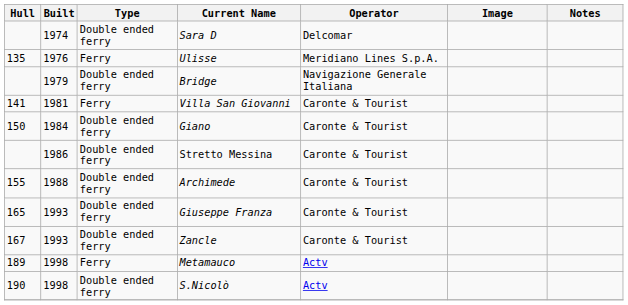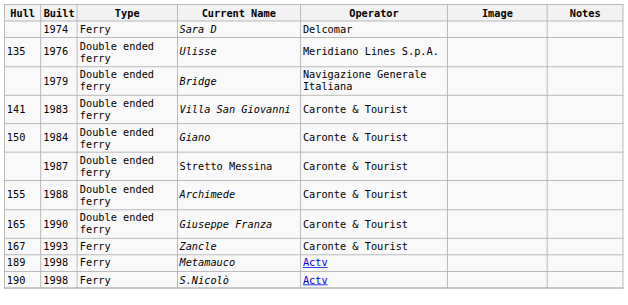 <table class="wikitable sortable">
 <tr>
 <th scope="col" width="40pt">Hull</th>
 <th scope="col" width="40pt">Built</th>
 <th scope="col" width="120pt">Type</th>
 <th scope="col" width="150pt">Current Name</th>
 <th scope="col" width="180pt">Operator</th>
 <th scope="col" width="120pt">Image</th>
 <th scope="col" width="90pt">Notes</th>
 </tr>
 <tr>
 <td></td>
 <td>1974</td>
-<td>Double ended ferry</td>
+<td>Ferry</td>
 <td><em>Sara D</em></td>
 <td>Delcomar</td>
 <td></td>
 <td></td>
 </tr>
 <tr>
 <td>135</td>
 <td>1976</td>
-<td>Ferry</td>
+<td>Double ended ferry</td>
 <td><em>Ulisse</em></td>
 <td>Meridiano Lines S.p.A.</td>
 <td></td>
 <td></td>
 </tr>
 <tr>
 <td></td>
 <td>1979</td>
 <td>Double ended ferry</td>
 <td><em>Bridge</em></td>
 <td>Navigazione Generale Italiana</td>
 <td></td>
 <td></td>
 </tr>
 <tr>
 <td>141</td>
-<td>1981</td>
-<td>Ferry</td>
+<td>1983</td>
+<td>Double ended ferry</td>
 <td><em>Villa San Giovanni</em></td>
 <td>Caronte & Tourist</td>
 <td></td>
 <td></td>
 </tr>
 <tr>
 <td>150</td>
 <td>1984</td>
 <td>Double ended ferry</td>
 <td><em>Giano</em></td>
 <td>Caronte & Tourist</td>
 <td></td>
 <td></td>
 </tr>
 <tr>
 <td></td>
-<td>1986</td>
+<td>1987</td>
 <td>Double ended ferry</td>
 <td>Stretto Messina</td>
 <td>Caronte & Tourist</td>
 <td></td>
 <td></td>
 </tr>
 <tr>
 <td>155</td>
 <td>1988</td>
 <td>Double ended ferry</td>
 <td><em>Archimede</em></td>
 <td>Caronte & Tourist</td>
 <td></td>
 <td></td>
 </tr>
 <tr>
 <td>165</td>
-<td>1993</td>
+<td>1990</td>
 <td>Double ended ferry</td>
 <td><em>Giuseppe Franza</em></td>
 <td>Caronte & Tourist</td>
 <td></td>
 <td></td>
 </tr>
 <tr>
 <td>167</td>
 <td>1993</td>
-<td>Double ended ferry</td>
+<td>Ferry</td>
 <td><em>Zancle</em></td>
 <td>Caronte & Tourist</td>
 <td></td>
 <td></td>
 </tr>
 <tr>
 <td>189</td>
 <td>1998</td>
 <td>Ferry</td>
 <td><em>Metamauco</em></td>
 <td><a href='#'>Actv</a></td>
 <td></td>
 <td></td>
 </tr>
 <tr>
 <td>190</td>
 <td>1998</td>
-<td>Double ended ferry</td>
+<td>Ferry</td>
 <td><em>S.Nicolò</em></td>
 <td><a href='#'>Actv</a></td>
 <td></td>
 <td></td>
 </tr>
 <tr>
 </tr>
 </table>
